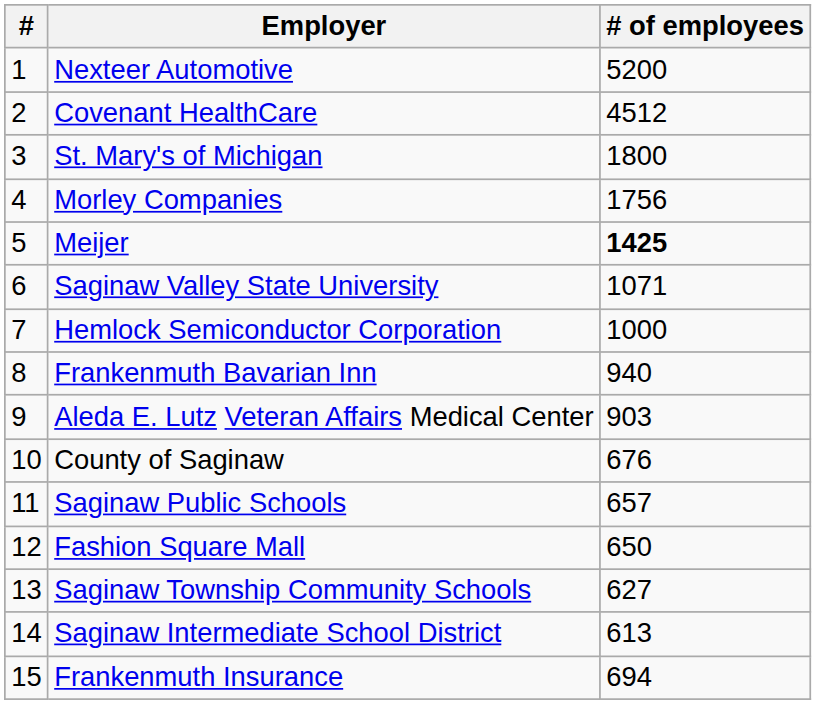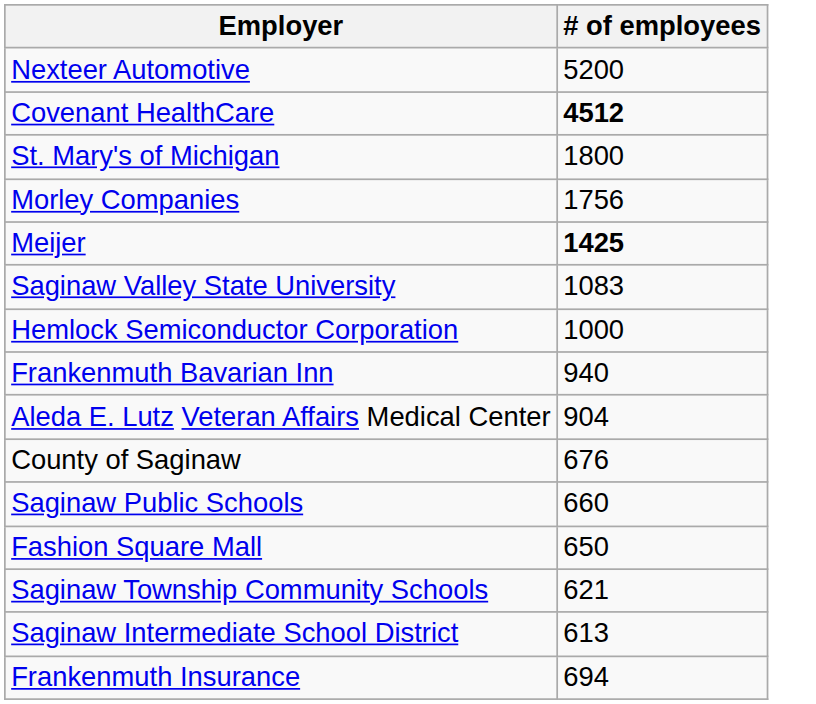 <table class="wikitable sortable">
 <tr>
-<th>#</th>
 <th>Employer</th>
 <th># of employees</th>
 </tr>
 <tr>
-<td>1</td>
 <td><a href='#'>Nexteer Automotive</a></td>
 <td>5200</td>
 </tr>
 <tr>
-<td>2</td>
 <td><a href='#'>Covenant HealthCare</a></td>
-<td>4512</td>
+<td><strong>4512</strong></td>
 </tr>
 <tr>
-<td>3</td>
 <td><a href='#'>St. Mary's of Michigan</a></td>
 <td>1800</td>
 </tr>
 <tr>
-<td>4</td>
 <td><a href='#'>Morley Companies</a></td>
 <td>1756</td>
 </tr>
 <tr>
-<td>5</td>
 <td><a href='#'>Meijer</a></td>
 <td><strong>1425</strong></td>
 </tr>
 <tr>
-<td>6</td>
 <td><a href='#'>Saginaw Valley State University</a></td>
-<td>1071</td>
+<td>1083</td>
 </tr>
 <tr>
-<td>7</td>
 <td><a href='#'>Hemlock Semiconductor Corporation</a></td>
 <td>1000</td>
 </tr>
 <tr>
-<td>8</td>
 <td><a href='#'>Frankenmuth Bavarian Inn</a></td>
 <td>940</td>
 </tr>
 <tr>
-<td>9</td>
 <td><a href='#'>Aleda E. Lutz</a> <a href='#'>Veteran Affairs</a> Medical Center</td>
-<td>903</td>
+<td>904</td>
 </tr>
 <tr>
-<td>10</td>
 <td>County of Saginaw</td>
 <td>676</td>
 </tr>
 <tr>
-<td>11</td>
 <td><a href='#'>Saginaw Public Schools</a></td>
-<td>657</td>
+<td>660</td>
 </tr>
 <tr>
-<td>12</td>
 <td><a href='#'>Fashion Square Mall</a></td>
 <td>650</td>
 </tr>
 <tr>
-<td>13</td>
 <td><a href='#'>Saginaw Township Community Schools</a></td>
-<td>627</td>
+<td>621</td>
 </tr>
 <tr>
-<td>14</td>
 <td><a href='#'>Saginaw Intermediate School District</a></td>
 <td>613</td>
 </tr>
 <tr>
-<td>15</td>
 <td><a href='#'>Frankenmuth Insurance</a></td>
 <td>694</td>
 </tr>
 </table>
